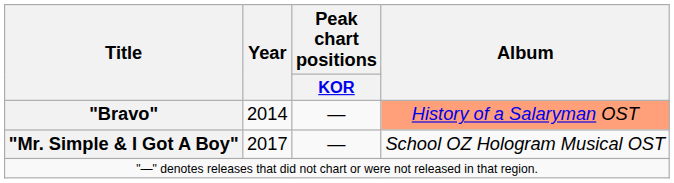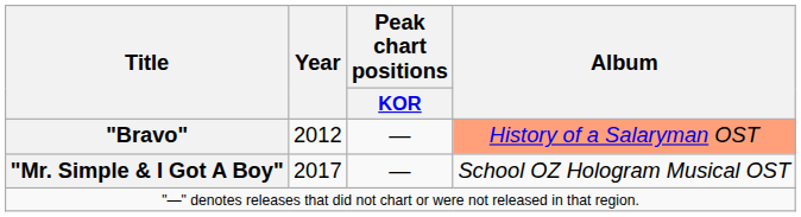 <table class="wikitable plainrowheaders" style="text-align:center;">
 <tr>
 <th scope="col" rowspan="2">Title</th>
 <th scope="col" rowspan="2">Year</th>
 <th scope="col" colspan="1">Peak chart positions</th>
 <th scope="col" rowspan="2">Album</th>
 </tr>
 <tr>
 <th scope="col" style="width:2em;font-size:90%;"><a href='#'>KOR</a></th>
 </tr>
 <tr>
 <th scope="row">"Bravo"</th>
-<td>2014</td>
+<td>2012</td>
 <td>—</td>
 <td style="background: lightsalmon;"><em><a href='#'>History of a Salaryman</a> OST</em></td>
 </tr>
 <tr>
 <th scope="row">"Mr. Simple & I Got A Boy"</th>
 <td>2017</td>
 <td>—</td>
 <td><em>School OZ Hologram Musical OST</em></td>
 </tr>
 <tr>
 <td colspan="5" style="text-align:center; font-size:8pt;">"—" denotes releases that did not chart or were not released in that region.</td>
 </tr>
 </table>
